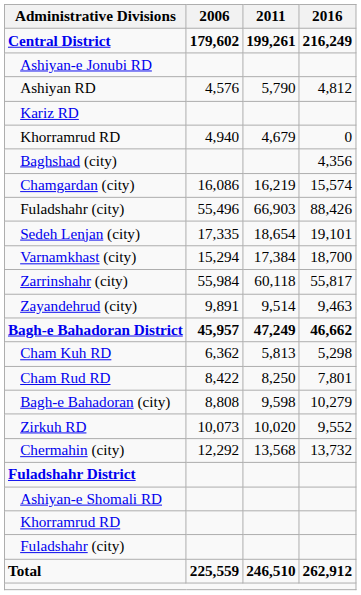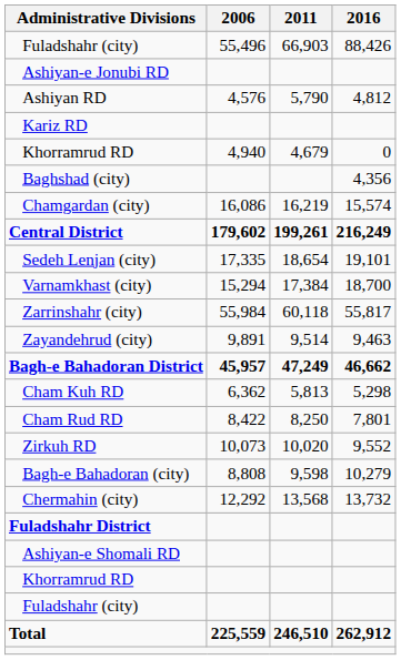 <table class="wikitable">
 <tr>
 <th>Administrative Divisions</th>
 <th>2006</th>
 <th>2011</th>
 <th>2016</th>
 </tr>
 <tr>
-<td><strong><a href='#'>Central District</a></strong></td>
-<td style="text-align: right;"><strong>179,602</strong></td>
-<td style="text-align: right;"><strong>199,261</strong></td>
-<td style="text-align: right;"><strong>216,249</strong></td>
+<td style="padding-left: 1em;">Fuladshahr (city)</td>
+<td style="text-align: right;">55,496</td>
+<td style="text-align: right;">66,903</td>
+<td style="text-align: right;">88,426</td>
 </tr>
 <tr>
 <td style="padding-left: 1em;"><a href='#'>Ashiyan-e Jonubi RD</a></td>
 <td style="text-align: right;"></td>
 <td style="text-align: right;"></td>
 <td style="text-align: right;"></td>
 </tr>
 <tr>
 <td style="padding-left: 1em;">Ashiyan RD</td>
 <td style="text-align: right;">4,576</td>
 <td style="text-align: right;">5,790</td>
 <td style="text-align: right;">4,812</td>
 </tr>
 <tr>
 <td style="padding-left: 1em;"><a href='#'>Kariz RD</a></td>
 <td style="text-align: right;"></td>
 <td style="text-align: right;"></td>
 <td style="text-align: right;"></td>
 </tr>
 <tr>
 <td style="padding-left: 1em;">Khorramrud RD</td>
 <td style="text-align: right;">4,940</td>
 <td style="text-align: right;">4,679</td>
 <td style="text-align: right;">0</td>
 </tr>
 <tr>
 <td style="padding-left: 1em;"><a href='#'>Baghshad</a> (city)</td>
 <td style="text-align: right;"></td>
 <td style="text-align: right;"></td>
 <td style="text-align: right;">4,356</td>
 </tr>
 <tr>
 <td style="padding-left: 1em;"><a href='#'>Chamgardan</a> (city)</td>
 <td style="text-align: right;">16,086</td>
 <td style="text-align: right;">16,219</td>
 <td style="text-align: right;">15,574</td>
 </tr>
 <tr>
-<td style="padding-left: 1em;">Fuladshahr (city)</td>
-<td style="text-align: right;">55,496</td>
-<td style="text-align: right;">66,903</td>
-<td style="text-align: right;">88,426</td>
+<td><strong><a href='#'>Central District</a></strong></td>
+<td style="text-align: right;"><strong>179,602</strong></td>
+<td style="text-align: right;"><strong>199,261</strong></td>
+<td style="text-align: right;"><strong>216,249</strong></td>
 </tr>
 <tr>
 <td style="padding-left: 1em;"><a href='#'>Sedeh Lenjan</a> (city)</td>
 <td style="text-align: right;">17,335</td>
 <td style="text-align: right;">18,654</td>
 <td style="text-align: right;">19,101</td>
 </tr>
 <tr>
 <td style="padding-left: 1em;"><a href='#'>Varnamkhast</a> (city)</td>
 <td style="text-align: right;">15,294</td>
 <td style="text-align: right;">17,384</td>
 <td style="text-align: right;">18,700</td>
 </tr>
 <tr>
 <td style="padding-left: 1em;"><a href='#'>Zarrinshahr</a> (city)</td>
 <td style="text-align: right;">55,984</td>
 <td style="text-align: right;">60,118</td>
 <td style="text-align: right;">55,817</td>
 </tr>
 <tr>
 <td style="padding-left: 1em;"><a href='#'>Zayandehrud</a> (city)</td>
 <td style="text-align: right;">9,891</td>
 <td style="text-align: right;">9,514</td>
 <td style="text-align: right;">9,463</td>
 </tr>
 <tr>
 <td><strong><a href='#'>Bagh-e Bahadoran District</a></strong></td>
 <td style="text-align: right;"><strong>45,957</strong></td>
 <td style="text-align: right;"><strong>47,249</strong></td>
 <td style="text-align: right;"><strong>46,662</strong></td>
 </tr>
 <tr>
 <td style="padding-left: 1em;"><a href='#'>Cham Kuh RD</a></td>
 <td style="text-align: right;">6,362</td>
 <td style="text-align: right;">5,813</td>
 <td style="text-align: right;">5,298</td>
 </tr>
 <tr>
 <td style="padding-left: 1em;"><a href='#'>Cham Rud RD</a></td>
 <td style="text-align: right;">8,422</td>
 <td style="text-align: right;">8,250</td>
 <td style="text-align: right;">7,801</td>
 </tr>
 <tr>
+<td style="padding-left: 1em;"><a href='#'>Zirkuh RD</a></td>
+<td style="text-align: right;">10,073</td>
+<td style="text-align: right;">10,020</td>
+<td style="text-align: right;">9,552</td>
+</tr>
+<tr>
 <td style="padding-left: 1em;"><a href='#'>Bagh-e Bahadoran</a> (city)</td>
 <td style="text-align: right;">8,808</td>
 <td style="text-align: right;">9,598</td>
 <td style="text-align: right;">10,279</td>
-</tr>
-<tr>
-<td style="padding-left: 1em;"><a href='#'>Zirkuh RD</a></td>
-<td style="text-align: right;">10,073</td>
-<td style="text-align: right;">10,020</td>
-<td style="text-align: right;">9,552</td>
 </tr>
 <tr>
 <td style="padding-left: 1em;"><a href='#'>Chermahin</a> (city)</td>
 <td style="text-align: right;">12,292</td>
 <td style="text-align: right;">13,568</td>
 <td style="text-align: right;">13,732</td>
 </tr>
 <tr>
 <td><strong><a href='#'>Fuladshahr District</a></strong></td>
 <td style="text-align: right;"></td>
 <td style="text-align: right;"></td>
 <td style="text-align: right;"></td>
 </tr>
 <tr>
 <td style="padding-left: 1em;"><a href='#'>Ashiyan-e Shomali RD</a></td>
 <td style="text-align: right;"></td>
 <td style="text-align: right;"></td>
 <td style="text-align: right;"></td>
 </tr>
 <tr>
 <td style="padding-left: 1em;"><a href='#'>Khorramrud RD</a></td>
 <td style="text-align: right;"></td>
 <td style="text-align: right;"></td>
 <td style="text-align: right;"></td>
 </tr>
 <tr>
 <td style="padding-left: 1em;"><a href='#'>Fuladshahr</a> (city)</td>
 <td style="text-align: right;"></td>
 <td style="text-align: right;"></td>
 <td style="text-align: right;"></td>
 </tr>
 <tr>
 <td><strong>Total</strong></td>
 <td style="text-align: right;"><strong>225,559</strong></td>
 <td style="text-align: right;"><strong>246,510</strong></td>
 <td style="text-align: right;"><strong>262,912</strong></td>
 </tr>
 <tr>
 <td colspan=4></td>
 </tr>
 </table>
